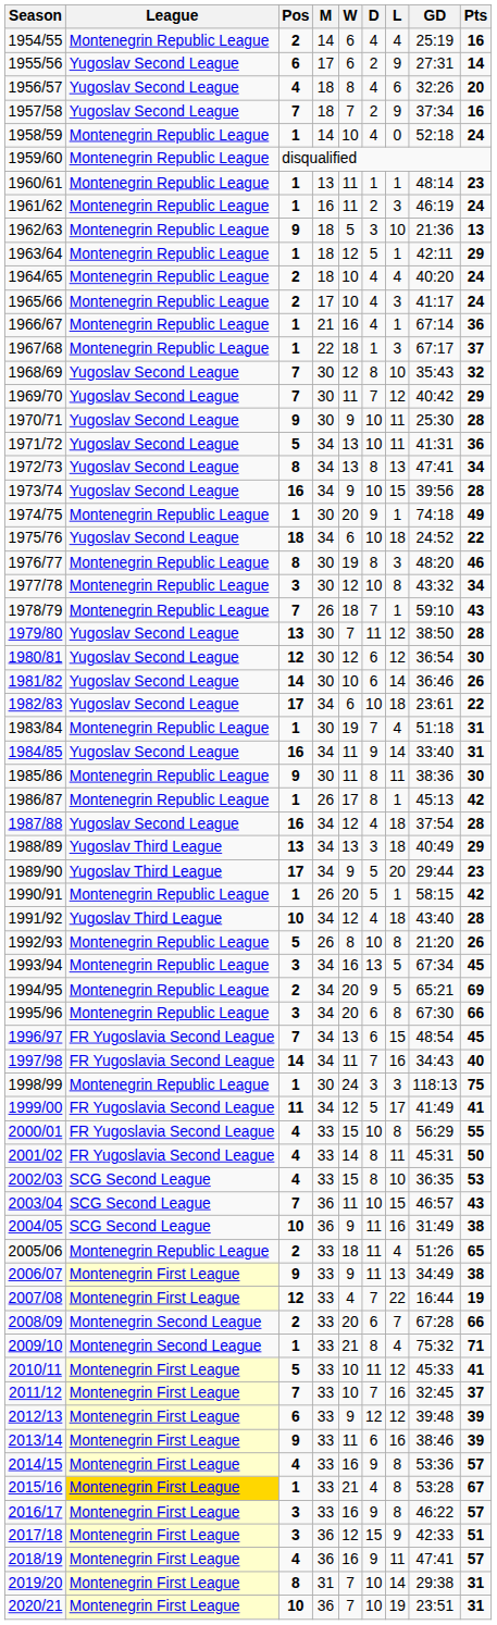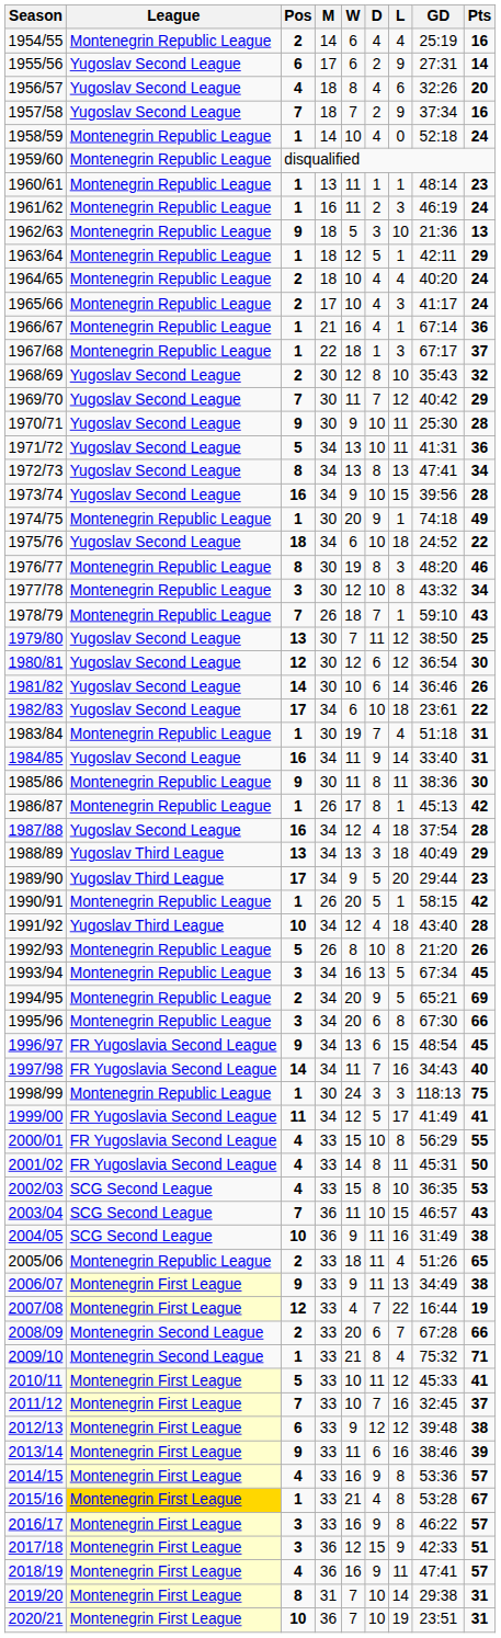 <table class="wikitable" style="text-align:center;">
 <tr>
 <th width="50">Season</th>
 <th width="220">League</th>
 <th width="20">Pos</th>
 <th width="20">M</th>
 <th width="10">W</th>
 <th width="10">D</th>
 <th width="10">L</th>
 <th width="20">GD</th>
 <th width="10">Pts</th>
 </tr>
 <tr>
 <td>1954/55</td>
 <td style="text-align:left;"><a href='#'>Montenegrin Republic League</a></td>
 <td><strong>2</strong></td>
 <td>14</td>
 <td>6</td>
 <td>4</td>
 <td>4</td>
 <td>25:19</td>
 <td><strong>16</strong></td>
 </tr>
 <tr>
 <td>1955/56</td>
 <td style="text-align:left;"><a href='#'>Yugoslav Second League</a></td>
 <td><strong>6</strong></td>
 <td>17</td>
 <td>6</td>
 <td>2</td>
 <td>9</td>
 <td>27:31</td>
 <td><strong>14</strong></td>
 </tr>
 <tr>
 <td>1956/57</td>
 <td style="text-align:left;"><a href='#'>Yugoslav Second League</a></td>
 <td><strong>4</strong></td>
 <td>18</td>
 <td>8</td>
 <td>4</td>
 <td>6</td>
 <td>32:26</td>
 <td><strong>20</strong></td>
 </tr>
 <tr>
 <td>1957/58</td>
 <td style="text-align:left;"><a href='#'>Yugoslav Second League</a></td>
 <td><strong>7</strong></td>
 <td>18</td>
 <td>7</td>
 <td>2</td>
 <td>9</td>
 <td>37:34</td>
 <td><strong>16</strong></td>
 </tr>
 <tr>
 <td>1958/59</td>
 <td style="text-align:left;"><a href='#'>Montenegrin Republic League</a></td>
 <td><strong>1</strong></td>
 <td>14</td>
 <td>10</td>
 <td>4</td>
 <td>0</td>
 <td>52:18</td>
 <td><strong>24</strong></td>
 </tr>
 <tr>
 <td>1959/60</td>
 <td style="text-align:left;"><a href='#'>Montenegrin Republic League</a></td>
 <td colspan="7" style="text-align:left;">disqualified</td>
 </tr>
 <tr>
 <td>1960/61</td>
 <td style="text-align:left;"><a href='#'>Montenegrin Republic League</a></td>
 <td><strong>1</strong></td>
 <td>13</td>
 <td>11</td>
 <td>1</td>
 <td>1</td>
 <td>48:14</td>
 <td><strong>23</strong></td>
 </tr>
 <tr>
 <td>1961/62</td>
 <td style="text-align:left;"><a href='#'>Montenegrin Republic League</a></td>
 <td><strong>1</strong></td>
 <td>16</td>
 <td>11</td>
 <td>2</td>
 <td>3</td>
 <td>46:19</td>
 <td><strong>24</strong></td>
 </tr>
 <tr>
 <td>1962/63</td>
 <td style="text-align:left;"><a href='#'>Montenegrin Republic League</a></td>
 <td><strong>9</strong></td>
 <td>18</td>
 <td>5</td>
 <td>3</td>
 <td>10</td>
 <td>21:36</td>
 <td><strong>13</strong></td>
 </tr>
 <tr>
 <td>1963/64</td>
 <td style="text-align:left;"><a href='#'>Montenegrin Republic League</a></td>
 <td><strong>1</strong></td>
 <td>18</td>
 <td>12</td>
 <td>5</td>
 <td>1</td>
 <td>42:11</td>
 <td><strong>29</strong></td>
 </tr>
 <tr>
 <td>1964/65</td>
 <td style="text-align:left;"><a href='#'>Montenegrin Republic League</a></td>
 <td><strong>2</strong></td>
 <td>18</td>
 <td>10</td>
 <td>4</td>
 <td>4</td>
 <td>40:20</td>
 <td><strong>24</strong></td>
 </tr>
 <tr>
 <td>1965/66</td>
 <td style="text-align:left;"><a href='#'>Montenegrin Republic League</a></td>
 <td><strong>2</strong></td>
 <td>17</td>
 <td>10</td>
 <td>4</td>
 <td>3</td>
 <td>41:17</td>
 <td><strong>24</strong></td>
 </tr>
 <tr>
 <td>1966/67</td>
 <td style="text-align:left;"><a href='#'>Montenegrin Republic League</a></td>
 <td><strong>1</strong></td>
 <td>21</td>
 <td>16</td>
 <td>4</td>
 <td>1</td>
 <td>67:14</td>
 <td><strong>36</strong></td>
 </tr>
 <tr>
 <td>1967/68</td>
 <td style="text-align:left;"><a href='#'>Montenegrin Republic League</a></td>
 <td><strong>1</strong></td>
 <td>22</td>
 <td>18</td>
 <td>1</td>
 <td>3</td>
 <td>67:17</td>
 <td><strong>37</strong></td>
 </tr>
 <tr>
 <td>1968/69</td>
 <td style="text-align:left;"><a href='#'>Yugoslav Second League</a></td>
-<td><strong>7</strong></td>
+<td><strong>2</strong></td>
 <td>30</td>
 <td>12</td>
 <td>8</td>
 <td>10</td>
 <td>35:43</td>
 <td><strong>32</strong></td>
 </tr>
 <tr>
 <td>1969/70</td>
 <td style="text-align:left;"><a href='#'>Yugoslav Second League</a></td>
 <td><strong>7</strong></td>
 <td>30</td>
 <td>11</td>
 <td>7</td>
 <td>12</td>
 <td>40:42</td>
 <td><strong>29</strong></td>
 </tr>
 <tr>
 <td>1970/71</td>
 <td style="text-align:left;"><a href='#'>Yugoslav Second League</a></td>
 <td><strong>9</strong></td>
 <td>30</td>
 <td>9</td>
 <td>10</td>
 <td>11</td>
 <td>25:30</td>
 <td><strong>28</strong></td>
 </tr>
 <tr>
 <td>1971/72</td>
 <td style="text-align:left;"><a href='#'>Yugoslav Second League</a></td>
 <td><strong>5</strong></td>
 <td>34</td>
 <td>13</td>
 <td>10</td>
 <td>11</td>
 <td>41:31</td>
 <td><strong>36</strong></td>
 </tr>
 <tr>
 <td>1972/73</td>
 <td style="text-align:left;"><a href='#'>Yugoslav Second League</a></td>
 <td><strong>8</strong></td>
 <td>34</td>
 <td>13</td>
 <td>8</td>
 <td>13</td>
 <td>47:41</td>
 <td><strong>34</strong></td>
 </tr>
 <tr>
 <td>1973/74</td>
 <td style="text-align:left;"><a href='#'>Yugoslav Second League</a></td>
 <td><strong>16</strong></td>
 <td>34</td>
 <td>9</td>
 <td>10</td>
 <td>15</td>
 <td>39:56</td>
 <td><strong>28</strong></td>
 </tr>
 <tr>
 <td>1974/75</td>
 <td style="text-align:left;"><a href='#'>Montenegrin Republic League</a></td>
 <td><strong>1</strong></td>
 <td>30</td>
 <td>20</td>
 <td>9</td>
 <td>1</td>
 <td>74:18</td>
 <td><strong>49</strong></td>
 </tr>
 <tr>
 <td>1975/76</td>
 <td style="text-align:left;"><a href='#'>Yugoslav Second League</a></td>
 <td><strong>18</strong></td>
 <td>34</td>
 <td>6</td>
 <td>10</td>
 <td>18</td>
 <td>24:52</td>
 <td><strong>22</strong></td>
 </tr>
 <tr>
 <td>1976/77</td>
 <td style="text-align:left;"><a href='#'>Montenegrin Republic League</a></td>
 <td><strong>8</strong></td>
 <td>30</td>
 <td>19</td>
 <td>8</td>
 <td>3</td>
 <td>48:20</td>
 <td><strong>46</strong></td>
 </tr>
 <tr>
 <td>1977/78</td>
 <td style="text-align:left;"><a href='#'>Montenegrin Republic League</a></td>
 <td><strong>3</strong></td>
 <td>30</td>
 <td>12</td>
 <td>10</td>
 <td>8</td>
 <td>43:32</td>
 <td><strong>34</strong></td>
 </tr>
 <tr>
 <td>1978/79</td>
 <td style="text-align:left;"><a href='#'>Montenegrin Republic League</a></td>
 <td><strong>7</strong></td>
 <td>26</td>
 <td>18</td>
 <td>7</td>
 <td>1</td>
 <td>59:10</td>
 <td><strong>43</strong></td>
 </tr>
 <tr>
 <td><a href='#'>1979/80</a></td>
 <td style="text-align:left;"><a href='#'>Yugoslav Second League</a></td>
 <td><strong>13</strong></td>
 <td>30</td>
 <td>7</td>
 <td>11</td>
 <td>12</td>
 <td>38:50</td>
-<td><strong>28</strong></td>
+<td><strong>25</strong></td>
 </tr>
 <tr>
 <td><a href='#'>1980/81</a></td>
 <td style="text-align:left;"><a href='#'>Yugoslav Second League</a></td>
 <td><strong>12</strong></td>
 <td>30</td>
 <td>12</td>
 <td>6</td>
 <td>12</td>
 <td>36:54</td>
 <td><strong>30</strong></td>
 </tr>
 <tr>
 <td><a href='#'>1981/82</a></td>
 <td style="text-align:left;"><a href='#'>Yugoslav Second League</a></td>
 <td><strong>14</strong></td>
 <td>30</td>
 <td>10</td>
 <td>6</td>
 <td>14</td>
 <td>36:46</td>
 <td><strong>26</strong></td>
 </tr>
 <tr>
 <td><a href='#'>1982/83</a></td>
 <td style="text-align:left;"><a href='#'>Yugoslav Second League</a></td>
 <td><strong>17</strong></td>
 <td>34</td>
 <td>6</td>
 <td>10</td>
 <td>18</td>
 <td>23:61</td>
 <td><strong>22</strong></td>
 </tr>
 <tr>
 <td>1983/84</td>
 <td style="text-align:left;"><a href='#'>Montenegrin Republic League</a></td>
 <td><strong>1</strong></td>
 <td>30</td>
 <td>19</td>
 <td>7</td>
 <td>4</td>
 <td>51:18</td>
 <td><strong>31</strong></td>
 </tr>
 <tr>
 <td><a href='#'>1984/85</a></td>
 <td style="text-align:left;"><a href='#'>Yugoslav Second League</a></td>
 <td><strong>16</strong></td>
 <td>34</td>
 <td>11</td>
 <td>9</td>
 <td>14</td>
 <td>33:40</td>
 <td><strong>31</strong></td>
 </tr>
 <tr>
 <td>1985/86</td>
 <td style="text-align:left;"><a href='#'>Montenegrin Republic League</a></td>
 <td><strong>9</strong></td>
 <td>30</td>
 <td>11</td>
 <td>8</td>
 <td>11</td>
 <td>38:36</td>
 <td><strong>30</strong></td>
 </tr>
 <tr>
 <td>1986/87</td>
 <td style="text-align:left;"><a href='#'>Montenegrin Republic League</a></td>
 <td><strong>1</strong></td>
 <td>26</td>
 <td>17</td>
 <td>8</td>
 <td>1</td>
 <td>45:13</td>
 <td><strong>42</strong></td>
 </tr>
 <tr>
 <td><a href='#'>1987/88</a></td>
 <td style="text-align:left;"><a href='#'>Yugoslav Second League</a></td>
 <td><strong>16</strong></td>
 <td>34</td>
 <td>12</td>
 <td>4</td>
 <td>18</td>
 <td>37:54</td>
 <td><strong>28</strong></td>
 </tr>
 <tr>
 <td>1988/89</td>
 <td style="text-align:left;"><a href='#'>Yugoslav Third League</a></td>
 <td><strong>13</strong></td>
 <td>34</td>
 <td>13</td>
 <td>3</td>
 <td>18</td>
 <td>40:49</td>
 <td><strong>29</strong></td>
 </tr>
 <tr>
 <td>1989/90</td>
 <td style="text-align:left;"><a href='#'>Yugoslav Third League</a></td>
 <td><strong>17</strong></td>
 <td>34</td>
 <td>9</td>
 <td>5</td>
 <td>20</td>
 <td>29:44</td>
 <td><strong>23</strong></td>
 </tr>
 <tr>
 <td>1990/91</td>
 <td style="text-align:left;"><a href='#'>Montenegrin Republic League</a></td>
 <td><strong>1</strong></td>
 <td>26</td>
 <td>20</td>
 <td>5</td>
 <td>1</td>
 <td>58:15</td>
 <td><strong>42</strong></td>
 </tr>
 <tr>
 <td>1991/92</td>
 <td style="text-align:left;"><a href='#'>Yugoslav Third League</a></td>
 <td><strong>10</strong></td>
 <td>34</td>
 <td>12</td>
 <td>4</td>
 <td>18</td>
 <td>43:40</td>
 <td><strong>28</strong></td>
 </tr>
 <tr>
 <td>1992/93</td>
 <td style="text-align:left;"><a href='#'>Montenegrin Republic League</a></td>
 <td><strong>5</strong></td>
 <td>26</td>
 <td>8</td>
 <td>10</td>
 <td>8</td>
 <td>21:20</td>
 <td><strong>26</strong></td>
 </tr>
 <tr>
 <td>1993/94</td>
 <td style="text-align:left;"><a href='#'>Montenegrin Republic League</a></td>
 <td><strong>3</strong></td>
 <td>34</td>
 <td>16</td>
 <td>13</td>
 <td>5</td>
 <td>67:34</td>
 <td><strong>45</strong></td>
 </tr>
 <tr>
 <td>1994/95</td>
 <td style="text-align:left;"><a href='#'>Montenegrin Republic League</a></td>
 <td><strong>2</strong></td>
 <td>34</td>
 <td>20</td>
 <td>9</td>
 <td>5</td>
 <td>65:21</td>
 <td><strong>69</strong></td>
 </tr>
 <tr>
 <td>1995/96</td>
 <td style="text-align:left;"><a href='#'>Montenegrin Republic League</a></td>
 <td><strong>3</strong></td>
 <td>34</td>
 <td>20</td>
 <td>6</td>
 <td>8</td>
 <td>67:30</td>
 <td><strong>66</strong></td>
 </tr>
 <tr>
 <td><a href='#'>1996/97</a></td>
 <td style="text-align:left;"><a href='#'>FR Yugoslavia Second League</a></td>
-<td><strong>7</strong></td>
+<td><strong>9</strong></td>
 <td>34</td>
 <td>13</td>
 <td>6</td>
 <td>15</td>
 <td>48:54</td>
 <td><strong>45</strong></td>
 </tr>
 <tr>
 <td><a href='#'>1997/98</a></td>
 <td style="text-align:left;"><a href='#'>FR Yugoslavia Second League</a></td>
 <td><strong>14</strong></td>
 <td>34</td>
 <td>11</td>
 <td>7</td>
 <td>16</td>
 <td>34:43</td>
 <td><strong>40</strong></td>
 </tr>
 <tr>
 <td>1998/99</td>
 <td style="text-align:left;"><a href='#'>Montenegrin Republic League</a></td>
 <td><strong>1</strong></td>
 <td>30</td>
 <td>24</td>
 <td>3</td>
 <td>3</td>
 <td>118:13</td>
 <td><strong>75</strong></td>
 </tr>
 <tr>
 <td><a href='#'>1999/00</a></td>
 <td style="text-align:left;"><a href='#'>FR Yugoslavia Second League</a></td>
 <td><strong>11</strong></td>
 <td>34</td>
 <td>12</td>
 <td>5</td>
 <td>17</td>
 <td>41:49</td>
 <td><strong>41</strong></td>
 </tr>
 <tr>
 <td><a href='#'>2000/01</a></td>
 <td style="text-align:left;"><a href='#'>FR Yugoslavia Second League</a></td>
 <td><strong>4</strong></td>
 <td>33</td>
 <td>15</td>
 <td>10</td>
 <td>8</td>
 <td>56:29</td>
 <td><strong>55</strong></td>
 </tr>
 <tr>
 <td><a href='#'>2001/02</a></td>
 <td style="text-align:left;"><a href='#'>FR Yugoslavia Second League</a></td>
 <td><strong>4</strong></td>
 <td>33</td>
 <td>14</td>
 <td>8</td>
 <td>11</td>
 <td>45:31</td>
 <td><strong>50</strong></td>
 </tr>
 <tr>
 <td><a href='#'>2002/03</a></td>
 <td style="text-align:left;"><a href='#'>SCG Second League</a></td>
 <td><strong>4</strong></td>
 <td>33</td>
 <td>15</td>
 <td>8</td>
 <td>10</td>
 <td>36:35</td>
 <td><strong>53</strong></td>
 </tr>
 <tr>
 <td><a href='#'>2003/04</a></td>
 <td style="text-align:left;"><a href='#'>SCG Second League</a></td>
 <td><strong>7</strong></td>
 <td>36</td>
 <td>11</td>
 <td>10</td>
 <td>15</td>
 <td>46:57</td>
 <td><strong>43</strong></td>
 </tr>
 <tr>
 <td><a href='#'>2004/05</a></td>
 <td style="text-align:left;"><a href='#'>SCG Second League</a></td>
 <td><strong>10</strong></td>
 <td>36</td>
 <td>9</td>
 <td>11</td>
 <td>16</td>
 <td>31:49</td>
 <td><strong>38</strong></td>
 </tr>
 <tr>
 <td>2005/06</td>
 <td style="text-align:left;"><a href='#'>Montenegrin Republic League</a></td>
 <td><strong>2</strong></td>
 <td>33</td>
 <td>18</td>
 <td>11</td>
 <td>4</td>
 <td>51:26</td>
 <td><strong>65</strong></td>
 </tr>
 <tr>
 <td><a href='#'>2006/07</a></td>
 <td style="text-align:left; background:#FFFFCC;"><a href='#'>Montenegrin First League</a></td>
 <td><strong>9</strong></td>
 <td>33</td>
 <td>9</td>
 <td>11</td>
 <td>13</td>
 <td>34:49</td>
 <td><strong>38</strong></td>
 </tr>
 <tr>
 <td><a href='#'>2007/08</a></td>
 <td style="text-align:left; background:#FFFFCC;"><a href='#'>Montenegrin First League</a></td>
 <td><strong>12</strong></td>
 <td>33</td>
 <td>4</td>
 <td>7</td>
 <td>22</td>
 <td>16:44</td>
 <td><strong>19</strong></td>
 </tr>
 <tr>
 <td><a href='#'>2008/09</a></td>
 <td style="text-align:left;"><a href='#'>Montenegrin Second League</a></td>
 <td><strong>2</strong></td>
 <td>33</td>
 <td>20</td>
 <td>6</td>
 <td>7</td>
 <td>67:28</td>
 <td><strong>66</strong></td>
 </tr>
 <tr>
 <td><a href='#'>2009/10</a></td>
 <td style="text-align:left;"><a href='#'>Montenegrin Second League</a></td>
 <td><strong>1</strong></td>
 <td>33</td>
 <td>21</td>
 <td>8</td>
 <td>4</td>
 <td>75:32</td>
 <td><strong>71</strong></td>
 </tr>
 <tr>
 <td><a href='#'>2010/11</a></td>
 <td style="text-align:left; background:#FFFFCC;"><a href='#'>Montenegrin First League</a></td>
 <td><strong>5</strong></td>
 <td>33</td>
 <td>10</td>
 <td>11</td>
 <td>12</td>
 <td>45:33</td>
 <td><strong>41</strong></td>
 </tr>
 <tr>
 <td><a href='#'>2011/12</a></td>
 <td style="text-align:left; background:#FFFFCC;"><a href='#'>Montenegrin First League</a></td>
 <td><strong>7</strong></td>
 <td>33</td>
 <td>10</td>
 <td>7</td>
 <td>16</td>
 <td>32:45</td>
 <td><strong>37</strong></td>
 </tr>
 <tr>
 <td><a href='#'>2012/13</a></td>
 <td style="text-align:left; background:#FFFFCC;"><a href='#'>Montenegrin First League</a></td>
 <td><strong>6</strong></td>
 <td>33</td>
 <td>9</td>
 <td>12</td>
 <td>12</td>
 <td>39:48</td>
-<td><strong>39</strong></td>
+<td><strong>38</strong></td>
 </tr>
 <tr>
 <td><a href='#'>2013/14</a></td>
 <td style="text-align:left; background:#FFFFCC;"><a href='#'>Montenegrin First League</a></td>
 <td><strong>9</strong></td>
 <td>33</td>
 <td>11</td>
 <td>6</td>
 <td>16</td>
 <td>38:46</td>
 <td><strong>39</strong></td>
 </tr>
 <tr>
 <td><a href='#'>2014/15</a></td>
 <td style="text-align:left; background:#FFFFCC;"><a href='#'>Montenegrin First League</a></td>
 <td><strong>4</strong></td>
 <td>33</td>
 <td>16</td>
 <td>9</td>
 <td>8</td>
 <td>53:36</td>
 <td><strong>57</strong></td>
 </tr>
 <tr>
 <td><a href='#'>2015/16</a></td>
 <td style="text-align:left; background:gold;"><a href='#'>Montenegrin First League</a></td>
 <td><strong>1</strong></td>
 <td>33</td>
 <td>21</td>
 <td>4</td>
 <td>8</td>
 <td>53:28</td>
 <td><strong>67</strong></td>
 </tr>
 <tr>
 <td><a href='#'>2016/17</a></td>
 <td style="text-align:left; background:#FFFFCC;"><a href='#'>Montenegrin First League</a></td>
 <td><strong>3</strong></td>
 <td>33</td>
 <td>16</td>
 <td>9</td>
 <td>8</td>
 <td>46:22</td>
 <td><strong>57</strong></td>
 </tr>
 <tr>
 <td><a href='#'>2017/18</a></td>
 <td style="text-align:left; background:#FFFFCC;"><a href='#'>Montenegrin First League</a></td>
 <td><strong>3</strong></td>
 <td>36</td>
 <td>12</td>
 <td>15</td>
 <td>9</td>
 <td>42:33</td>
 <td><strong>51</strong></td>
 </tr>
 <tr>
 <td><a href='#'>2018/19</a></td>
 <td style="text-align:left; background:#FFFFCC;"><a href='#'>Montenegrin First League</a></td>
 <td><strong>4</strong></td>
 <td>36</td>
 <td>16</td>
 <td>9</td>
 <td>11</td>
 <td>47:41</td>
 <td><strong>57</strong></td>
 </tr>
 <tr>
 <td><a href='#'>2019/20</a></td>
 <td style="text-align:left; background:#FFFFCC;"><a href='#'>Montenegrin First League</a></td>
 <td><strong>8</strong></td>
 <td>31</td>
 <td>7</td>
 <td>10</td>
 <td>14</td>
 <td>29:38</td>
 <td><strong>31</strong></td>
 </tr>
 <tr>
 <td><a href='#'>2020/21</a></td>
 <td style="text-align:left; background:#FFFFCC;"><a href='#'>Montenegrin First League</a></td>
 <td><strong>10</strong></td>
 <td>36</td>
 <td>7</td>
 <td>10</td>
 <td>19</td>
 <td>23:51</td>
 <td><strong>31</strong></td>
 </tr>
 </table>
